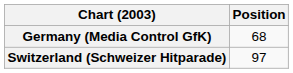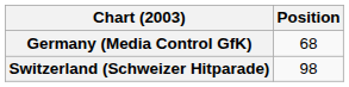 <table class="wikitable sortable plainrowheaders" style="text-align:center">
 <tr>
 <th>Chart (2003)</th>
 <th>Position</th>
 </tr>
 <tr>
 <th scope="row">Germany (Media Control GfK)</th>
 <td>68</td>
 </tr>
 <tr>
 <th scope="row">Switzerland (Schweizer Hitparade)</th>
-<td>97</td>
+<td>98</td>
 </tr>
 </table>
